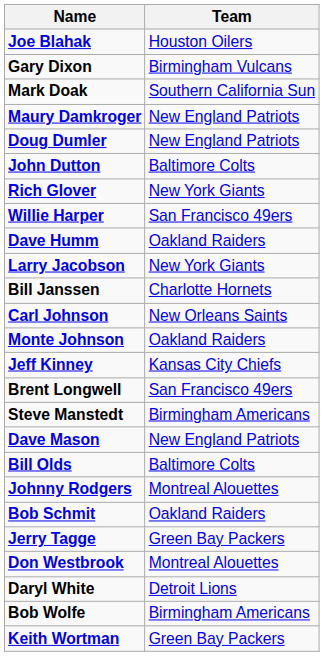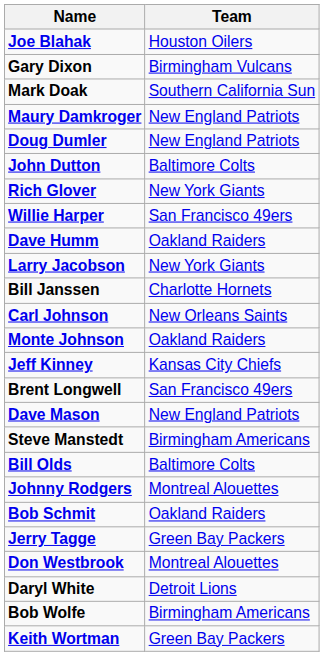 <table class="wikitable">
 <tr>
 <th>Name</th>
 <th>Team</th>
 </tr>
 <tr>
 <td><strong><a href='#'>Joe Blahak</a></strong></td>
 <td><a href='#'>Houston Oilers</a></td>
 </tr>
 <tr>
 <td><strong>Gary Dixon</strong></td>
 <td><a href='#'>Birmingham Vulcans</a></td>
 </tr>
 <tr>
 <td><strong>Mark Doak</strong></td>
 <td><a href='#'>Southern California Sun</a></td>
 </tr>
 <tr>
 <td><strong><a href='#'>Maury Damkroger</a></strong></td>
 <td><a href='#'>New England Patriots</a></td>
 </tr>
 <tr>
 <td><strong><a href='#'>Doug Dumler</a></strong></td>
 <td><a href='#'>New England Patriots</a></td>
 </tr>
 <tr>
 <td><strong><a href='#'>John Dutton</a></strong></td>
 <td><a href='#'>Baltimore Colts</a></td>
 </tr>
 <tr>
 <td><strong><a href='#'>Rich Glover</a></strong></td>
 <td><a href='#'>New York Giants</a></td>
 </tr>
 <tr>
 <td><strong><a href='#'>Willie Harper</a></strong></td>
 <td><a href='#'>San Francisco 49ers</a></td>
 </tr>
 <tr>
 <td><strong><a href='#'>Dave Humm</a></strong></td>
 <td><a href='#'>Oakland Raiders</a></td>
 </tr>
 <tr>
 <td><strong><a href='#'>Larry Jacobson</a></strong></td>
 <td><a href='#'>New York Giants</a></td>
 </tr>
 <tr>
 <td><strong>Bill Janssen</strong></td>
 <td><a href='#'>Charlotte Hornets</a></td>
 </tr>
 <tr>
 <td><strong><a href='#'>Carl Johnson</a></strong></td>
 <td><a href='#'>New Orleans Saints</a></td>
 </tr>
 <tr>
 <td><strong><a href='#'>Monte Johnson</a></strong></td>
 <td><a href='#'>Oakland Raiders</a></td>
 </tr>
 <tr>
 <td><strong><a href='#'>Jeff Kinney</a></strong></td>
 <td><a href='#'>Kansas City Chiefs</a></td>
 </tr>
 <tr>
 <td><strong>Brent Longwell</strong></td>
 <td><a href='#'>San Francisco 49ers</a></td>
 </tr>
 <tr>
+<td><strong><a href='#'>Dave Mason</a></strong></td>
+<td><a href='#'>New England Patriots</a></td>
+</tr>
+<tr>
 <td><strong>Steve Manstedt</strong></td>
 <td><a href='#'>Birmingham Americans</a></td>
-</tr>
-<tr>
-<td><strong><a href='#'>Dave Mason</a></strong></td>
-<td><a href='#'>New England Patriots</a></td>
 </tr>
 <tr>
 <td><strong><a href='#'>Bill Olds</a></strong></td>
 <td><a href='#'>Baltimore Colts</a></td>
 </tr>
 <tr>
 <td><strong><a href='#'>Johnny Rodgers</a></strong></td>
 <td><a href='#'>Montreal Alouettes</a></td>
 </tr>
 <tr>
 <td><strong><a href='#'>Bob Schmit</a></strong></td>
 <td><a href='#'>Oakland Raiders</a></td>
 </tr>
 <tr>
 <td><strong><a href='#'>Jerry Tagge</a></strong></td>
 <td><a href='#'>Green Bay Packers</a></td>
 </tr>
 <tr>
 <td><strong><a href='#'>Don Westbrook</a></strong></td>
 <td><a href='#'>Montreal Alouettes</a></td>
 </tr>
 <tr>
 <td><strong>Daryl White</strong></td>
 <td><a href='#'>Detroit Lions</a></td>
 </tr>
 <tr>
 <td><strong>Bob Wolfe</strong></td>
 <td><a href='#'>Birmingham Americans</a></td>
 </tr>
 <tr>
 <td><strong><a href='#'>Keith Wortman</a></strong></td>
 <td><a href='#'>Green Bay Packers</a></td>
 </tr>
 </table>
